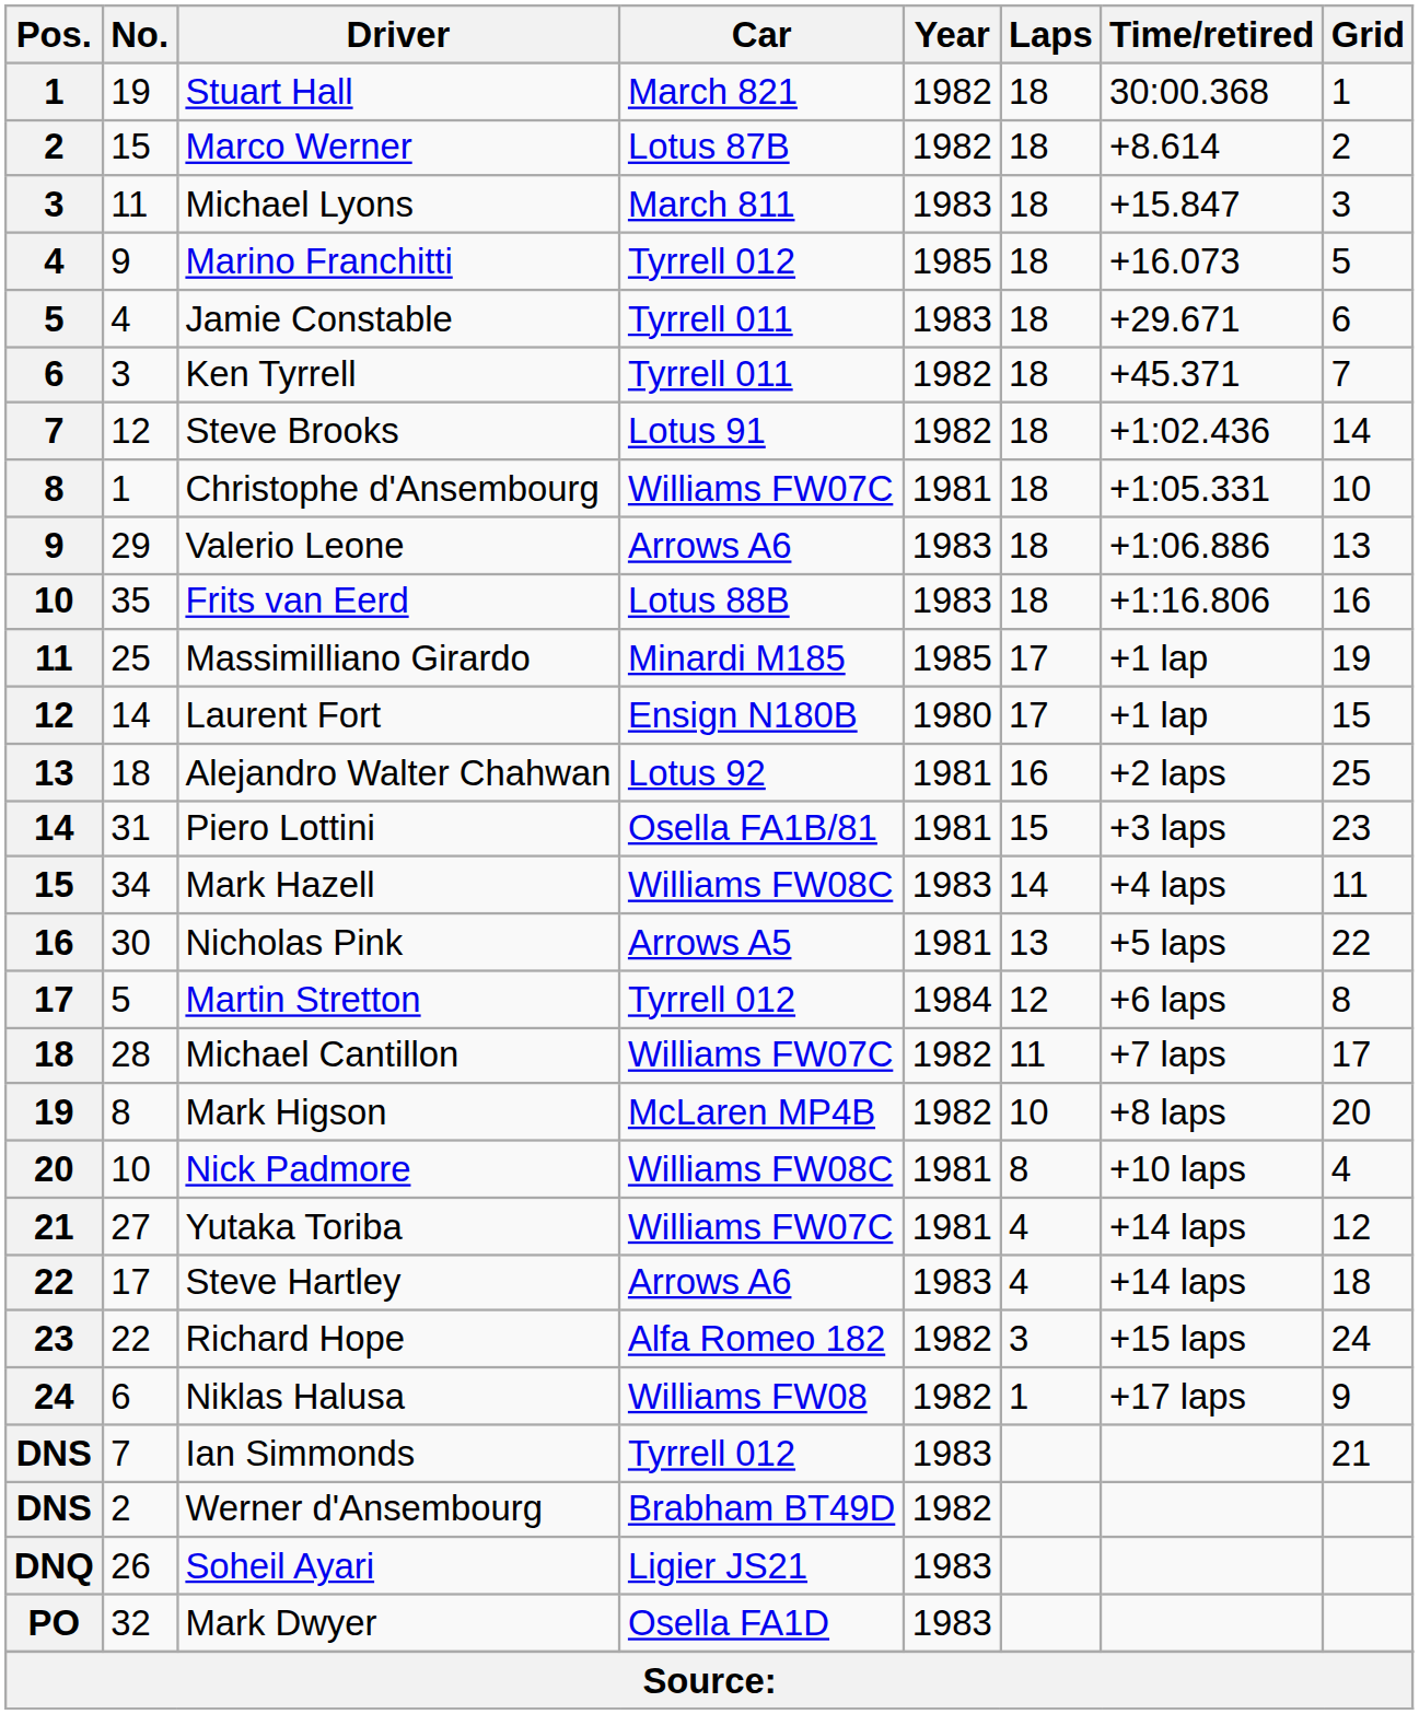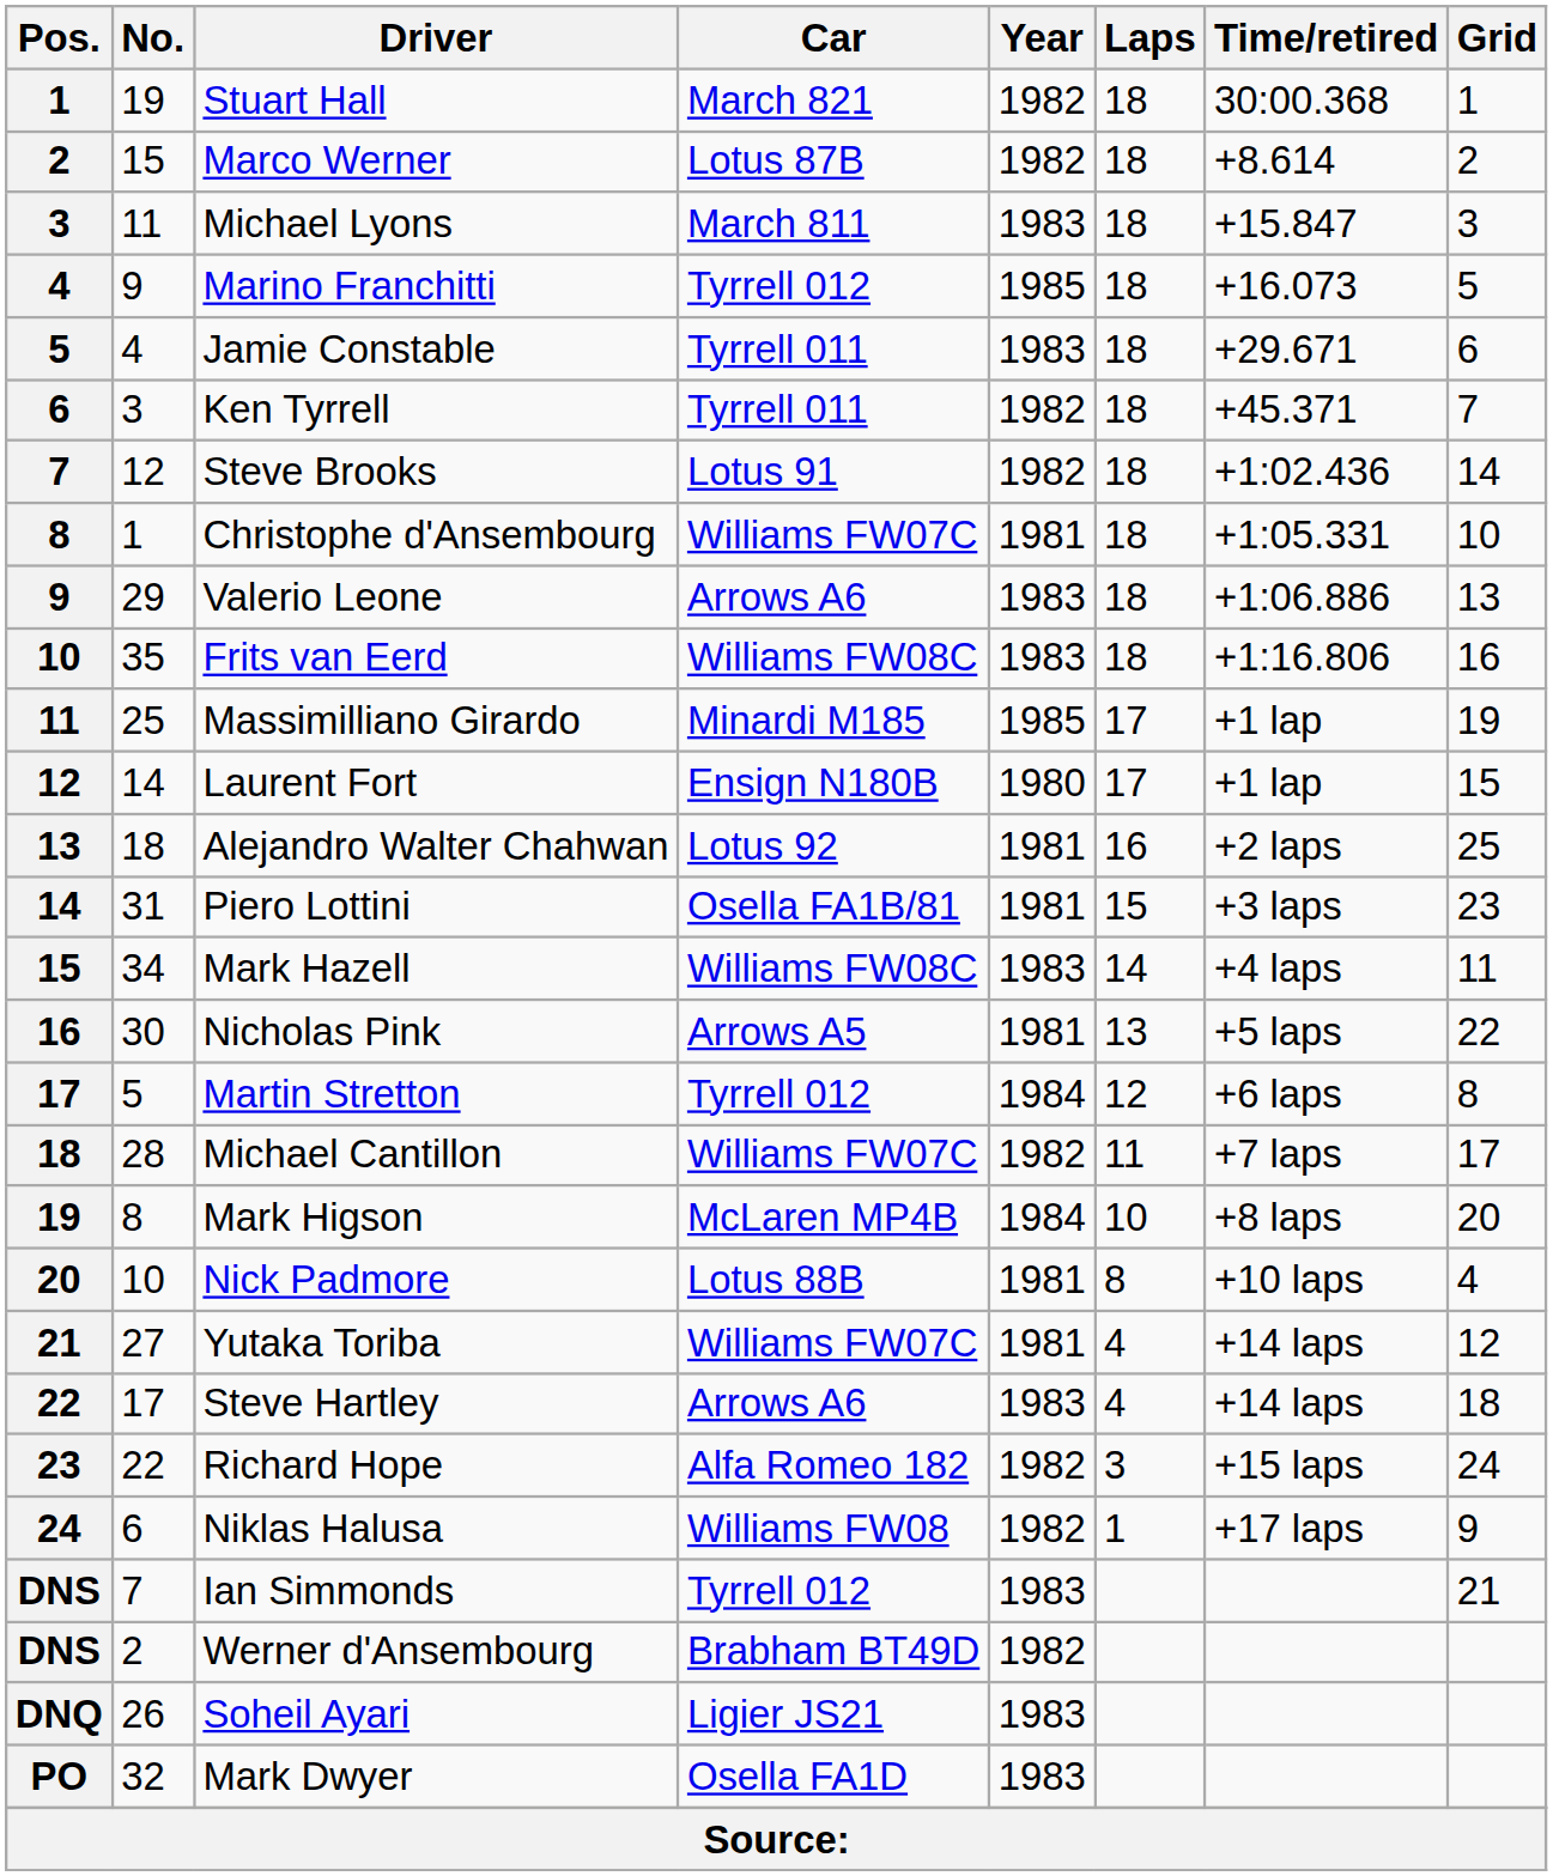 <table class="wikitable" style="font-size:90%">
 <tr>
 <th>Pos.</th>
 <th>No.</th>
 <th>Driver</th>
 <th>Car</th>
 <th>Year</th>
 <th>Laps</th>
 <th>Time/retired</th>
 <th>Grid</th>
 </tr>
 <tr>
 <th>1</th>
 <td>19</td>
 <td> <a href='#'>Stuart Hall</a></td>
 <td><a href='#'>March 821</a></td>
 <td>1982</td>
 <td>18</td>
 <td>30:00.368</td>
 <td>1</td>
 </tr>
 <tr>
 <th>2</th>
 <td>15</td>
 <td> <a href='#'>Marco Werner</a></td>
 <td><a href='#'>Lotus 87B</a></td>
 <td>1982</td>
 <td>18</td>
 <td>+8.614</td>
 <td>2</td>
 </tr>
 <tr>
 <th>3</th>
 <td>11</td>
 <td> Michael Lyons</td>
 <td><a href='#'>March 811</a></td>
 <td>1983</td>
 <td>18</td>
 <td>+15.847</td>
 <td>3</td>
 </tr>
 <tr>
 <th>4</th>
 <td>9</td>
 <td> <a href='#'>Marino Franchitti</a></td>
 <td><a href='#'>Tyrrell 012</a></td>
 <td>1985</td>
 <td>18</td>
 <td>+16.073</td>
 <td>5</td>
 </tr>
 <tr>
 <th>5</th>
 <td>4</td>
 <td> Jamie Constable</td>
 <td><a href='#'>Tyrrell 011</a></td>
 <td>1983</td>
 <td>18</td>
 <td>+29.671</td>
 <td>6</td>
 </tr>
 <tr>
 <th>6</th>
 <td>3</td>
 <td> Ken Tyrrell</td>
 <td><a href='#'>Tyrrell 011</a></td>
 <td>1982</td>
 <td>18</td>
 <td>+45.371</td>
 <td>7</td>
 </tr>
 <tr>
 <th>7</th>
 <td>12</td>
 <td> Steve Brooks</td>
 <td><a href='#'>Lotus 91</a></td>
 <td>1982</td>
 <td>18</td>
 <td>+1:02.436</td>
 <td>14</td>
 </tr>
 <tr>
 <th>8</th>
 <td>1</td>
 <td> Christophe d'Ansembourg</td>
 <td><a href='#'>Williams FW07C</a></td>
 <td>1981</td>
 <td>18</td>
 <td>+1:05.331</td>
 <td>10</td>
 </tr>
 <tr>
 <th>9</th>
 <td>29</td>
 <td> Valerio Leone</td>
 <td><a href='#'>Arrows A6</a></td>
 <td>1983</td>
 <td>18</td>
 <td>+1:06.886</td>
 <td>13</td>
 </tr>
 <tr>
 <th>10</th>
 <td>35</td>
 <td> <a href='#'>Frits van Eerd</a></td>
-<td><a href='#'>Lotus 88B</a></td>
+<td><a href='#'>Williams FW08C</a></td>
 <td>1983</td>
 <td>18</td>
 <td>+1:16.806</td>
 <td>16</td>
 </tr>
 <tr>
 <th>11</th>
 <td>25</td>
 <td> Massimilliano Girardo</td>
 <td><a href='#'>Minardi M185</a></td>
 <td>1985</td>
 <td>17</td>
 <td>+1 lap</td>
 <td>19</td>
 </tr>
 <tr>
 <th>12</th>
 <td>14</td>
 <td> Laurent Fort</td>
 <td><a href='#'>Ensign N180B</a></td>
 <td>1980</td>
 <td>17</td>
 <td>+1 lap</td>
 <td>15</td>
 </tr>
 <tr>
 <th>13</th>
 <td>18</td>
 <td> Alejandro Walter Chahwan</td>
 <td><a href='#'>Lotus 92</a></td>
 <td>1981</td>
 <td>16</td>
 <td>+2 laps</td>
 <td>25</td>
 </tr>
 <tr>
 <th>14</th>
 <td>31</td>
 <td> Piero Lottini</td>
 <td><a href='#'>Osella FA1B/81</a></td>
 <td>1981</td>
 <td>15</td>
 <td>+3 laps</td>
 <td>23</td>
 </tr>
 <tr>
 <th>15</th>
 <td>34</td>
 <td> Mark Hazell</td>
 <td><a href='#'>Williams FW08C</a></td>
 <td>1983</td>
 <td>14</td>
 <td>+4 laps</td>
 <td>11</td>
 </tr>
 <tr>
 <th>16</th>
 <td>30</td>
 <td> Nicholas Pink</td>
 <td><a href='#'>Arrows A5</a></td>
 <td>1981</td>
 <td>13</td>
 <td>+5 laps</td>
 <td>22</td>
 </tr>
 <tr>
 <th>17</th>
 <td>5</td>
 <td> <a href='#'>Martin Stretton</a></td>
 <td><a href='#'>Tyrrell 012</a></td>
 <td>1984</td>
 <td>12</td>
 <td>+6 laps</td>
 <td>8</td>
 </tr>
 <tr>
 <th>18</th>
 <td>28</td>
 <td> Michael Cantillon</td>
 <td><a href='#'>Williams FW07C</a></td>
 <td>1982</td>
 <td>11</td>
 <td>+7 laps</td>
 <td>17</td>
 </tr>
 <tr>
 <th>19</th>
 <td>8</td>
 <td> Mark Higson</td>
 <td><a href='#'>McLaren MP4B</a></td>
-<td>1982</td>
+<td>1984</td>
 <td>10</td>
 <td>+8 laps</td>
 <td>20</td>
 </tr>
 <tr>
 <th>20</th>
 <td>10</td>
 <td> <a href='#'>Nick Padmore</a></td>
-<td><a href='#'>Williams FW08C</a></td>
+<td><a href='#'>Lotus 88B</a></td>
 <td>1981</td>
 <td>8</td>
 <td>+10 laps</td>
 <td>4</td>
 </tr>
 <tr>
 <th>21</th>
 <td>27</td>
 <td> Yutaka Toriba</td>
 <td><a href='#'>Williams FW07C</a></td>
 <td>1981</td>
 <td>4</td>
 <td>+14 laps</td>
 <td>12</td>
 </tr>
 <tr>
 <th>22</th>
 <td>17</td>
 <td> Steve Hartley</td>
 <td><a href='#'>Arrows A6</a></td>
 <td>1983</td>
 <td>4</td>
 <td>+14 laps</td>
 <td>18</td>
 </tr>
 <tr>
 <th>23</th>
 <td>22</td>
 <td> Richard Hope</td>
 <td><a href='#'>Alfa Romeo 182</a></td>
 <td>1982</td>
 <td>3</td>
 <td>+15 laps</td>
 <td>24</td>
 </tr>
 <tr>
 <th>24</th>
 <td>6</td>
 <td> Niklas Halusa</td>
 <td><a href='#'>Williams FW08</a></td>
 <td>1982</td>
 <td>1</td>
 <td>+17 laps</td>
 <td>9</td>
 </tr>
 <tr>
 <th>DNS</th>
 <td>7</td>
 <td> Ian Simmonds</td>
 <td><a href='#'>Tyrrell 012</a></td>
 <td>1983</td>
 <td></td>
 <td></td>
 <td>21</td>
 </tr>
 <tr>
 <th>DNS</th>
 <td>2</td>
 <td> Werner d'Ansembourg</td>
 <td><a href='#'>Brabham BT49D</a></td>
 <td>1982</td>
 <td></td>
 <td></td>
 <td></td>
 </tr>
 <tr>
 <th>DNQ</th>
 <td>26</td>
 <td> <a href='#'>Soheil Ayari</a></td>
 <td><a href='#'>Ligier JS21</a></td>
 <td>1983</td>
 <td></td>
 <td></td>
 <td></td>
 </tr>
 <tr>
 <th>PO</th>
 <td>32</td>
 <td> Mark Dwyer</td>
 <td><a href='#'>Osella FA1D</a></td>
 <td>1983</td>
 <td></td>
 <td></td>
 <td></td>
 </tr>
 <tr>
 </tr>
 <tr style="background-color:#E5E4E2" align="center">
 <th colspan=8>Source:</th>
 </tr>
 <tr>
 </tr>
 </table>
